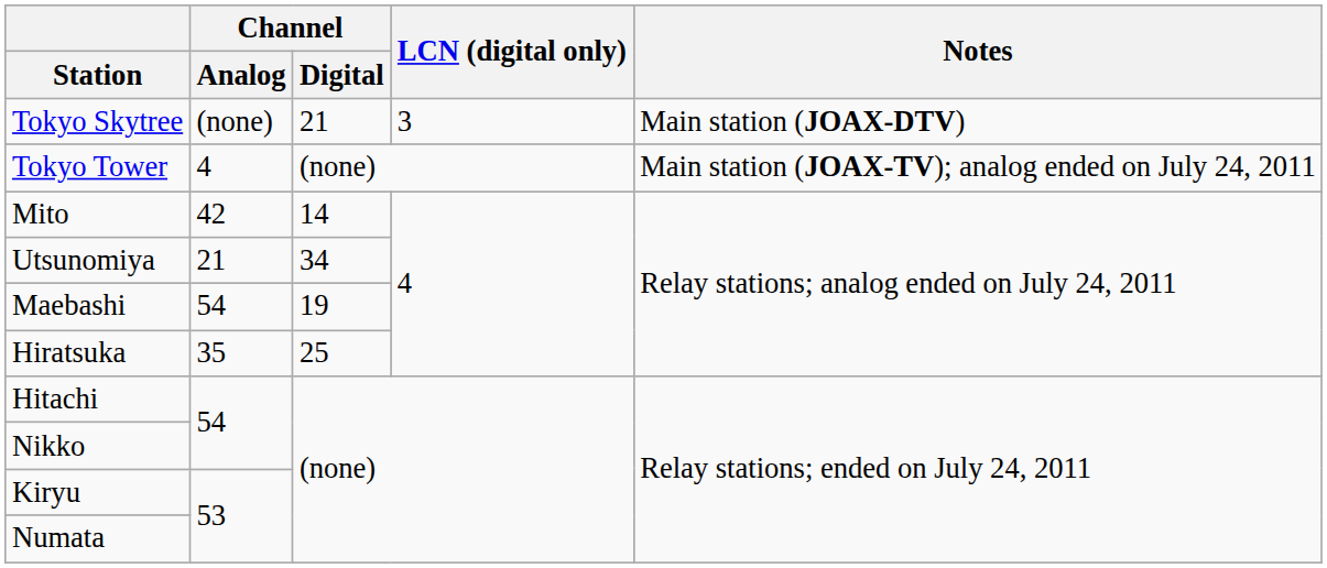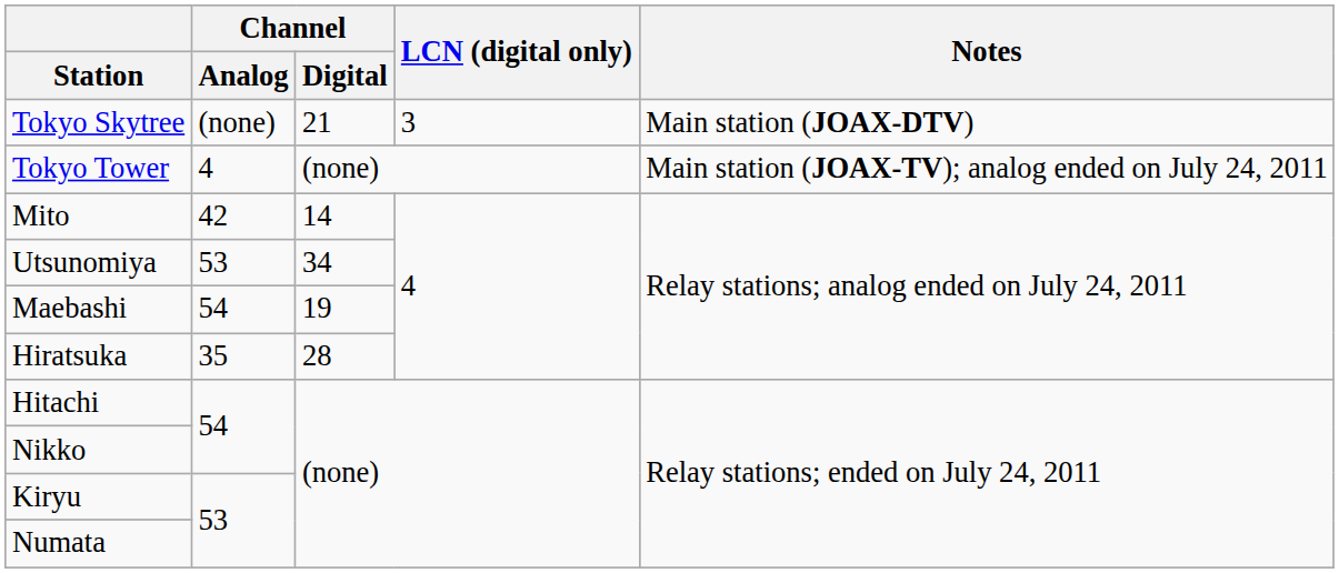 <table class="wikitable">
 <tr>
 <th></th>
 <th colspan="2">Channel</th>
 <th rowspan="2"><a href='#'>LCN</a> (digital only)</th>
 <th rowspan="2">Notes</th>
 </tr>
 <tr>
 <th>Station</th>
 <th>Analog</th>
 <th>Digital</th>
 </tr>
 <tr>
 <td><a href='#'>Tokyo Skytree</a></td>
 <td>(none)</td>
 <td>21</td>
 <td>3</td>
 <td>Main station (<strong>JOAX-DTV</strong>)</td>
 </tr>
 <tr>
 <td><a href='#'>Tokyo Tower</a></td>
 <td>4</td>
 <td colspan="2">(none)</td>
 <td>Main station (<strong>JOAX-TV</strong>); analog ended on July 24, 2011</td>
 </tr>
 <tr>
 <td>Mito</td>
 <td>42</td>
 <td>14</td>
 <td rowspan="4">4</td>
 <td rowspan="4">Relay stations; analog ended on July 24, 2011</td>
 </tr>
 <tr>
 <td>Utsunomiya</td>
-<td>21</td>
+<td>53</td>
 <td>34</td>
 </tr>
 <tr>
 <td>Maebashi</td>
 <td>54</td>
 <td>19</td>
 </tr>
 <tr>
 <td>Hiratsuka</td>
 <td>35</td>
-<td>25</td>
+<td>28</td>
 </tr>
 <tr>
 <td>Hitachi</td>
 <td rowspan="2">54</td>
 <td colspan="2" rowspan="4">(none)</td>
 <td rowspan="4">Relay stations; ended on July 24, 2011</td>
 </tr>
 <tr>
 <td>Nikko</td>
 </tr>
 <tr>
 <td>Kiryu</td>
 <td rowspan="2">53</td>
 </tr>
 <tr>
 <td>Numata</td>
 </tr>
 </table>
